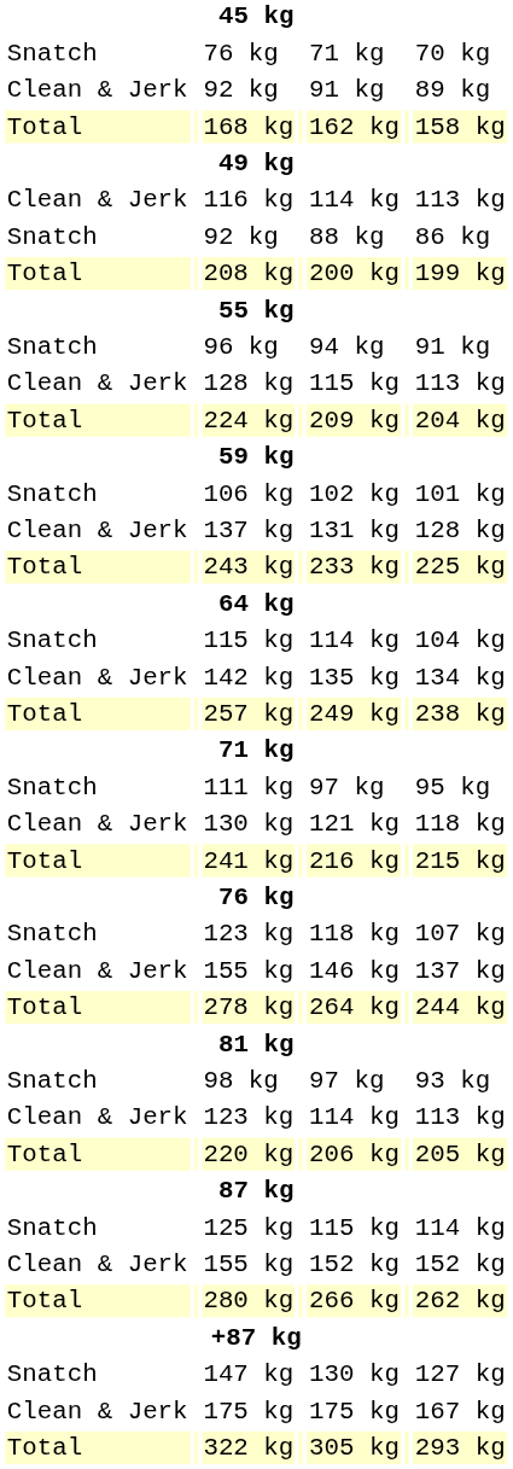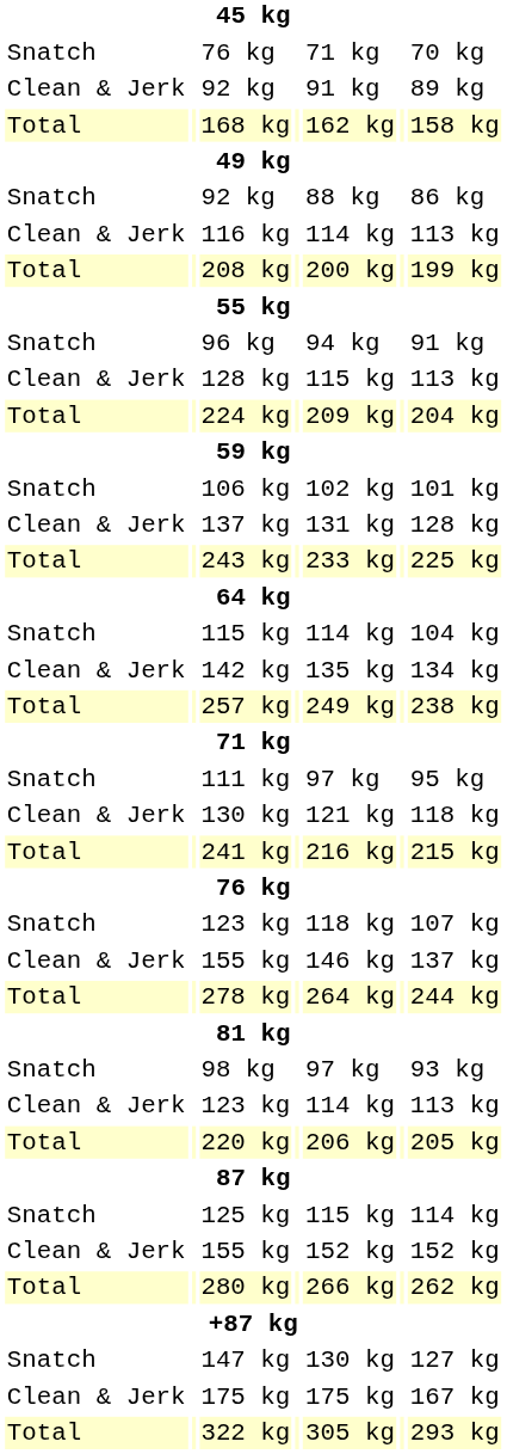 <table>
 <tr>
 <th colspan=7>45 kg</th>
 </tr>
 <tr>
 <td>Snatch</td>
 <td></td>
 <td>76 kg</td>
 <td></td>
 <td>71 kg</td>
 <td></td>
 <td>70 kg</td>
 </tr>
 <tr>
 <td>Clean & Jerk</td>
 <td></td>
 <td>92 kg</td>
 <td></td>
 <td>91 kg</td>
 <td></td>
 <td>89 kg</td>
 </tr>
 <tr bgcolor=ffffcc>
 <td>Total</td>
 <td></td>
 <td>168 kg</td>
 <td></td>
 <td>162 kg</td>
 <td></td>
 <td>158 kg</td>
 </tr>
 <tr>
 <th colspan=7>49 kg</th>
 </tr>
 <tr>
+<td>Snatch</td>
+<td></td>
+<td>92 kg</td>
+<td></td>
+<td>88 kg</td>
+<td></td>
+<td>86 kg</td>
+</tr>
+<tr>
 <td>Clean & Jerk</td>
 <td></td>
 <td>116 kg</td>
 <td></td>
 <td>114 kg</td>
 <td></td>
 <td>113 kg</td>
-</tr>
-<tr>
-<td>Snatch</td>
-<td></td>
-<td>92 kg</td>
-<td></td>
-<td>88 kg</td>
-<td></td>
-<td>86 kg</td>
 </tr>
 <tr bgcolor=ffffcc>
 <td>Total</td>
 <td></td>
 <td>208 kg</td>
 <td></td>
 <td>200 kg</td>
 <td></td>
 <td>199 kg</td>
 </tr>
 <tr>
 <th colspan=7>55 kg</th>
 </tr>
 <tr>
 <td>Snatch</td>
 <td></td>
 <td>96 kg</td>
 <td></td>
 <td>94 kg</td>
 <td></td>
 <td>91 kg</td>
 </tr>
 <tr>
 <td>Clean & Jerk</td>
 <td></td>
 <td>128 kg<br></td>
 <td></td>
 <td>115 kg</td>
 <td></td>
 <td>113 kg</td>
 </tr>
 <tr bgcolor=ffffcc>
 <td>Total</td>
 <td></td>
 <td>224 kg</td>
 <td></td>
 <td>209 kg</td>
 <td></td>
 <td>204 kg</td>
 </tr>
 <tr>
 <th colspan=7>59 kg</th>
 </tr>
 <tr>
 <td>Snatch</td>
 <td></td>
 <td>106 kg<br></td>
 <td></td>
 <td>102 kg</td>
 <td></td>
 <td>101 kg</td>
 </tr>
 <tr>
 <td>Clean & Jerk</td>
 <td></td>
 <td>137 kg<br></td>
 <td></td>
 <td>131 kg</td>
 <td></td>
 <td>128 kg</td>
 </tr>
 <tr bgcolor=ffffcc>
 <td>Total</td>
 <td></td>
 <td>243 kg<br></td>
 <td></td>
 <td>233 kg</td>
 <td></td>
 <td>225 kg</td>
 </tr>
 <tr>
 <th colspan=7>64 kg</th>
 </tr>
 <tr>
 <td>Snatch</td>
 <td></td>
 <td>115 kg<br></td>
 <td></td>
 <td>114 kg</td>
 <td></td>
 <td>104 kg</td>
 </tr>
 <tr>
 <td>Clean & Jerk</td>
 <td></td>
 <td>142 kg<br></td>
 <td></td>
 <td>135 kg</td>
 <td></td>
 <td>134 kg</td>
 </tr>
 <tr bgcolor=ffffcc>
 <td>Total</td>
 <td></td>
 <td>257 kg<br></td>
 <td></td>
 <td>249 kg</td>
 <td></td>
 <td>238 kg</td>
 </tr>
 <tr>
 <th colspan=7>71 kg</th>
 </tr>
 <tr>
 <td>Snatch</td>
 <td></td>
 <td>111 kg</td>
 <td></td>
 <td>97 kg</td>
 <td></td>
 <td>95 kg</td>
 </tr>
 <tr>
 <td>Clean & Jerk</td>
 <td></td>
 <td>130 kg</td>
 <td></td>
 <td>121 kg</td>
 <td></td>
 <td>118 kg</td>
 </tr>
 <tr bgcolor=ffffcc>
 <td>Total</td>
 <td></td>
 <td>241 kg</td>
 <td></td>
 <td>216 kg</td>
 <td></td>
 <td>215 kg</td>
 </tr>
 <tr>
 <th colspan=7>76 kg</th>
 </tr>
 <tr>
 <td>Snatch</td>
 <td></td>
 <td>123 kg<br></td>
 <td></td>
 <td>118 kg</td>
 <td></td>
 <td>107 kg</td>
 </tr>
 <tr>
 <td>Clean & Jerk</td>
 <td></td>
 <td>155 kg</td>
 <td></td>
 <td>146 kg</td>
 <td></td>
 <td>137 kg</td>
 </tr>
 <tr bgcolor=ffffcc>
 <td>Total</td>
 <td></td>
 <td>278 kg<br></td>
 <td></td>
 <td>264 kg</td>
 <td></td>
 <td>244 kg</td>
 </tr>
 <tr>
 <th colspan=7>81 kg</th>
 </tr>
 <tr>
 <td>Snatch</td>
 <td></td>
 <td>98 kg</td>
 <td></td>
 <td>97 kg</td>
 <td></td>
 <td>93 kg</td>
 </tr>
 <tr>
 <td>Clean & Jerk</td>
 <td></td>
 <td>123 kg</td>
 <td></td>
 <td>114 kg</td>
 <td></td>
 <td>113 kg</td>
 </tr>
 <tr bgcolor=ffffcc>
 <td>Total</td>
 <td></td>
 <td>220 kg</td>
 <td></td>
 <td>206 kg</td>
 <td></td>
 <td>205 kg</td>
 </tr>
 <tr>
 <th colspan=7>87 kg</th>
 </tr>
 <tr>
 <td>Snatch</td>
 <td></td>
 <td>125 kg</td>
 <td></td>
 <td>115 kg</td>
 <td></td>
 <td>114 kg</td>
 </tr>
 <tr>
 <td>Clean & Jerk</td>
 <td></td>
 <td>155 kg</td>
 <td></td>
 <td>152 kg</td>
 <td></td>
 <td>152 kg</td>
 </tr>
 <tr bgcolor=ffffcc>
 <td>Total</td>
 <td></td>
 <td>280 kg</td>
 <td></td>
 <td>266 kg</td>
 <td></td>
 <td>262 kg</td>
 </tr>
 <tr>
 <th colspan=7>+87 kg</th>
 </tr>
 <tr>
 <td>Snatch</td>
 <td></td>
 <td>147 kg<br></td>
 <td></td>
 <td>130 kg</td>
 <td></td>
 <td>127 kg</td>
 </tr>
 <tr>
 <td>Clean & Jerk</td>
 <td></td>
 <td>175 kg</td>
 <td></td>
 <td>175 kg</td>
 <td></td>
 <td>167 kg</td>
 </tr>
 <tr bgcolor=ffffcc>
 <td>Total</td>
 <td></td>
 <td>322 kg</td>
 <td></td>
 <td>305 kg</td>
 <td></td>
 <td>293 kg</td>
 </tr>
 </table>
